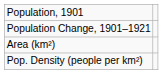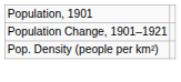 <table class="wikitable">
 <tr>
 <td>Population, 1901</td>
 <td></td>
 </tr>
 <tr>
 <td>Population Change, 1901–1921</td>
 <td></td>
 </tr>
 <tr>
-<td>Area (km²)</td>
-<td></td>
-</tr>
-<tr>
 <td>Pop. Density (people per km²)</td>
 <td></td>
 </tr>
 </table>
